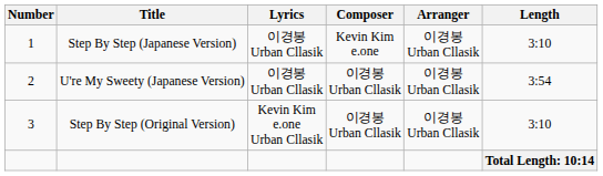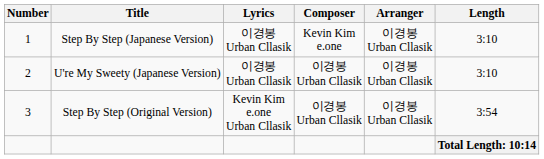 <table class="wikitable" style="text-align:center;">
 <tr>
 <th scope="col">Number</th>
 <th scope="col">Title</th>
 <th scope="col">Lyrics</th>
 <th scope="col">Composer</th>
 <th scope="col">Arranger</th>
 <th scope="col">Length</th>
 </tr>
 <tr>
 <td>1</td>
 <td>Step By Step (Japanese Version)</td>
 <td>이경봉<br>Urban Cllasik</td>
 <td>Kevin Kim<br>e.one</td>
 <td>이경봉<br>Urban Cllasik</td>
 <td>3:10</td>
 </tr>
 <tr>
 <td>2</td>
 <td>U're My Sweety (Japanese Version)</td>
 <td>이경봉<br>Urban Cllasik</td>
 <td>이경봉<br>Urban Cllasik</td>
 <td>이경봉<br>Urban Cllasik</td>
-<td>3:54</td>
+<td>3:10</td>
 </tr>
 <tr>
 <td>3</td>
 <td>Step By Step (Original Version)</td>
 <td>Kevin Kim<br>e.one<br>Urban Cllasik</td>
 <td>이경봉<br>Urban Cllasik</td>
 <td>이경봉<br>Urban Cllasik</td>
-<td>3:10</td>
+<td>3:54</td>
 </tr>
 <tr>
 <td></td>
 <td></td>
 <td></td>
 <td></td>
 <td></td>
 <th scope="col">Total Length: 10:14</th>
 </tr>
 </table>
